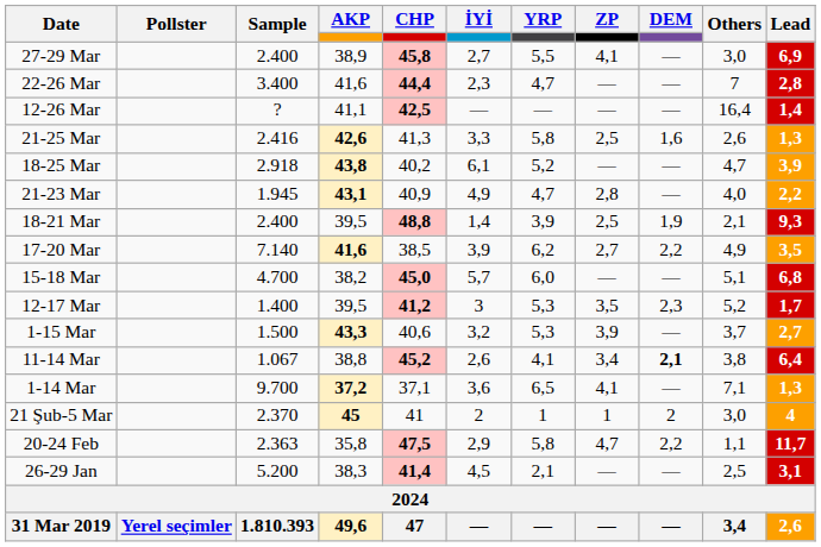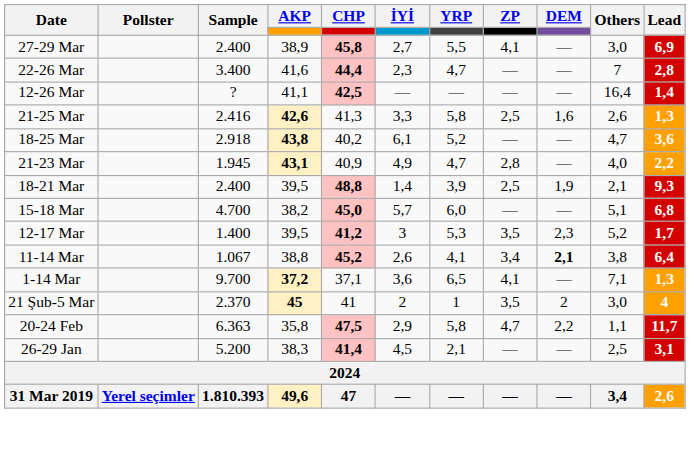 <table class="wikitable mw-collapsible" style="text-align:center; font-size:85%; line-height:14px;">
 <tr>
 <th rowspan="2">Date</th>
 <th rowspan="2">Pollster</th>
 <th rowspan="2">Sample</th>
 <th style="width:3em;"><a href='#'>AKP</a></th>
 <th style="width:3em;"><a href='#'>CHP</a></th>
 <th style="width:3em;"><a href='#'>İYİ</a></th>
 <th style="width:3em;"><a href='#'>YRP</a></th>
 <th style="width:3em;"><a href='#'>ZP</a></th>
 <th style="width:3em;"><a href='#'>DEM</a></th>
 <th rowspan="2">Others</th>
 <th rowspan="2">Lead</th>
 </tr>
 <tr>
 <th style="background:#fda000;"></th>
 <th style="background:#d40000;"></th>
 <th style="background:#0099cc;"></th>
 <th style="background:#414042;"></th>
 <th style="background:#000000;"></th>
 <th style="background:#734B9C;"></th>
 </tr>
 <tr>
 <td>27-29 Mar</td>
 <td></td>
 <td>2.400</td>
 <td>38,9</td>
 <td style="background:#FFC2C2"><strong>45,8</strong></td>
 <td>2,7</td>
 <td>5,5</td>
 <td>4,1</td>
 <td>—</td>
 <td>3,0</td>
 <th style="background:#d40000; color:white;">6,9</th>
 </tr>
 <tr>
 <td>22-26 Mar</td>
 <td></td>
 <td>3.400</td>
 <td>41,6</td>
 <td style="background:#FFC2C2"><strong>44,4</strong></td>
 <td>2,3</td>
 <td>4,7</td>
 <td>—</td>
 <td>—</td>
 <td>7</td>
 <th style="background:#d40000; color:white;">2,8</th>
 </tr>
 <tr>
 <td>12-26 Mar</td>
 <td></td>
 <td>?</td>
 <td>41,1</td>
 <td style="background:#FFC2C2"><strong>42,5</strong></td>
 <td>—</td>
 <td>—</td>
 <td>—</td>
 <td>—</td>
 <td>16,4</td>
 <th style="background:#d40000; color:white;">1,4</th>
 </tr>
 <tr>
 <td>21-25 Mar</td>
 <td></td>
 <td>2.416</td>
 <td style="background:#FFF1C4"><strong>42,6</strong></td>
 <td>41,3</td>
 <td>3,3</td>
 <td>5,8</td>
 <td>2,5</td>
 <td>1,6</td>
 <td>2,6</td>
 <th style="background:#fda000; color:white;">1,3</th>
 </tr>
 <tr>
 <td>18-25 Mar</td>
 <td></td>
 <td>2.918</td>
 <td style="background:#FFF1C4"><strong>43,8</strong></td>
 <td>40,2</td>
 <td>6,1</td>
 <td>5,2</td>
 <td>—</td>
 <td>—</td>
 <td>4,7</td>
-<th style="background:#fda000; color:white;">3,9</th>
+<th style="background:#fda000; color:white;">3,6</th>
 </tr>
 <tr>
 <td>21-23 Mar</td>
 <td></td>
 <td>1.945</td>
 <td style="background:#FFF1C4"><strong>43,1</strong></td>
 <td>40,9</td>
 <td>4,9</td>
 <td>4,7</td>
 <td>2,8</td>
 <td>—</td>
 <td>4,0</td>
 <th style="background:#fda000; color:white;">2,2</th>
 </tr>
 <tr>
 <td>18-21 Mar</td>
 <td></td>
 <td>2.400</td>
 <td>39,5</td>
 <td style="background:#FFC2C2"><strong>48,8</strong></td>
 <td>1,4</td>
 <td>3,9</td>
 <td>2,5</td>
 <td>1,9</td>
 <td>2,1</td>
 <th style="background:#d40000; color:white;">9,3</th>
 </tr>
 <tr>
-<td>17-20 Mar</td>
-<td></td>
-<td>7.140</td>
-<td style="background:#FFF1C4"><strong>41,6</strong></td>
-<td>38,5</td>
-<td>3,9</td>
-<td>6,2</td>
-<td>2,7</td>
-<td>2,2</td>
-<td>4,9</td>
-<th style="background:#fda000; color:white;">3,5</th>
-</tr>
-<tr>
 <td>15-18 Mar</td>
 <td></td>
 <td>4.700</td>
 <td>38,2</td>
 <td style="background:#FFC2C2"><strong>45,0</strong></td>
 <td>5,7</td>
 <td>6,0</td>
 <td>—</td>
 <td>—</td>
 <td>5,1</td>
 <th style="background:#d40000; color:white;">6,8</th>
 </tr>
 <tr>
 <td>12-17 Mar</td>
 <td></td>
 <td>1.400</td>
 <td>39,5</td>
 <td style="background:#FFC2C2"><strong>41,2</strong></td>
 <td>3</td>
 <td>5,3</td>
 <td>3,5</td>
 <td>2,3</td>
 <td>5,2</td>
 <th style="background:#d40000; color:white;">1,7</th>
-</tr>
-<tr>
-<td>1-15 Mar</td>
-<td></td>
-<td>1.500</td>
-<th style="background:#FFF1C4"><strong>43,3</strong></th>
-<td>40,6</td>
-<td>3,2</td>
-<td>5,3</td>
-<td>3,9</td>
-<td>—</td>
-<td>3,7</td>
-<th style="background:#fda000; color:white;">2,7</th>
 </tr>
 <tr>
 <td>11-14 Mar</td>
 <td></td>
 <td>1.067</td>
 <td>38,8</td>
 <td style="background:#FFC2C2"><strong>45,2</strong></td>
 <td>2,6</td>
 <td>4,1</td>
 <td>3,4</td>
 <td><strong>2,1</strong></td>
 <td>3,8</td>
 <th style="background:#d40000; color:white;">6,4</th>
 </tr>
 <tr>
 <td>1-14 Mar</td>
 <td></td>
 <td>9.700</td>
 <th style="background:#FFF1C4"><strong>37,2</strong></th>
 <td>37,1</td>
 <td>3,6</td>
 <td>6,5</td>
 <td>4,1</td>
 <td>—</td>
 <td>7,1</td>
 <th style="background:#fda000; color:white;">1,3</th>
 </tr>
 <tr>
 <td>21 Şub-5 Mar</td>
 <td></td>
 <td>2.370</td>
 <th style="background:#FFF1C4"><strong>45</strong></th>
 <td>41</td>
 <td>2</td>
 <td>1</td>
-<td>1</td>
+<td>3,5</td>
 <td>2</td>
 <td>3,0</td>
 <th style="background:#fda000; color:white;">4</th>
 </tr>
 <tr>
 <td>20-24 Feb</td>
 <td></td>
-<td>2.363</td>
+<td>6.363</td>
 <td>35,8</td>
 <td style="background:#FFC2C2"><strong>47,5</strong></td>
 <td>2,9</td>
 <td>5,8</td>
 <td>4,7</td>
 <td>2,2</td>
 <td>1,1</td>
 <th style="background:#d40000; color:white;">11,7</th>
 </tr>
 <tr>
 <td>26-29 Jan</td>
 <td></td>
 <td>5.200</td>
 <td>38,3</td>
 <td style="background:#FFC2C2"><strong>41,4</strong></td>
 <td>4,5</td>
 <td>2,1</td>
 <td>—</td>
 <td>—</td>
 <td>2,5</td>
 <th style="background:#d40000; color:white;">3,1</th>
 </tr>
 <tr>
 <th colspan="11">2024</th>
 </tr>
 <tr>
 <th>31 Mar 2019</th>
 <th><a href='#'>Yerel seçimler</a></th>
 <th>1.810.393</th>
 <th style="background:#FFF1C4"><strong>49,6</strong></th>
 <th>47</th>
 <th>—</th>
 <th>—</th>
 <th>—</th>
 <th>—</th>
 <th>3,4</th>
 <th style="background:#fda000; color:white;">2,6</th>
 </tr>
 </table>
